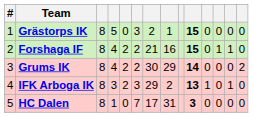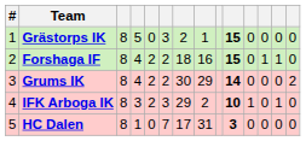 <table class="wikitable sortable">
 <tr>
 <th>#</th>
 <th>Team</th>
 <th></th>
 <th></th>
 <th></th>
 <th></th>
 <th></th>
 <th></th>
 <th></th>
 <th></th>
 <th></th>
 <th></th>
 <th></th>
 <th></th>
 </tr>
 <tr style="background: #D0F0C0;">
 <td>1</td>
 <td><strong><a href='#'>Grästorps IK</a></strong></td>
 <td style="text-align: center;">8</td>
 <td style="text-align: center;">5</td>
 <td style="text-align: center;">0</td>
 <td style="text-align: center;">3</td>
 <td style="text-align: center;">2</td>
 <td style="text-align: center;">1</td>
 <td style="text-align: center;"></td>
 <td style="text-align: center;"><strong>15</strong></td>
 <td style="text-align: center;">0</td>
 <td style="text-align: center;">0</td>
 <td style="text-align: center;">0</td>
 <td style="text-align: center;">0</td>
 </tr>
 <tr style="background: #D0F0C0;">
 <td>2</td>
 <td> <strong><a href='#'>Forshaga IF</a></strong></td>
 <td style="text-align: center;">8</td>
 <td style="text-align: center;">4</td>
 <td style="text-align: center;">2</td>
 <td style="text-align: center;">2</td>
-<td style="text-align: center;">21</td>
+<td style="text-align: center;">18</td>
 <td style="text-align: center;">16</td>
 <td style="text-align: center;"></td>
 <td style="text-align: center;"><strong>15</strong></td>
 <td style="text-align: center;">0</td>
 <td style="text-align: center;">1</td>
 <td style="text-align: center;">1</td>
 <td style="text-align: center;">0</td>
 </tr>
 <tr style="background: #FFCCCC;">
 <td>3</td>
 <td><strong><a href='#'>Grums IK</a></strong></td>
 <td style="text-align: center;">8</td>
 <td style="text-align: center;">4</td>
 <td style="text-align: center;">2</td>
 <td style="text-align: center;">2</td>
 <td style="text-align: center;">30</td>
 <td style="text-align: center;">29</td>
 <td style="text-align: center;"></td>
 <td style="text-align: center;"><strong>14</strong></td>
 <td style="text-align: center;">0</td>
 <td style="text-align: center;">0</td>
 <td style="text-align: center;">0</td>
 <td style="text-align: center;">2</td>
 </tr>
 <tr style="background: #FFCCCC;">
 <td>4</td>
 <td> <strong><a href='#'>IFK Arboga IK</a></strong></td>
 <td style="text-align: center;">8</td>
 <td style="text-align: center;">3</td>
 <td style="text-align: center;">2</td>
 <td style="text-align: center;">3</td>
 <td style="text-align: center;">29</td>
 <td style="text-align: center;">2</td>
 <td style="text-align: center;"></td>
-<td style="text-align: center;"><strong>13</strong></td>
+<td style="text-align: center;"><strong>10</strong></td>
 <td style="text-align: center;">1</td>
 <td style="text-align: center;">0</td>
 <td style="text-align: center;">1</td>
 <td style="text-align: center;">0</td>
 </tr>
 <tr style="background: #FFCCCC;">
 <td>5</td>
 <td><strong><a href='#'>HC Dalen</a></strong></td>
 <td style="text-align: center;">8</td>
 <td style="text-align: center;">1</td>
 <td style="text-align: center;">0</td>
 <td style="text-align: center;">7</td>
 <td style="text-align: center;">17</td>
 <td style="text-align: center;">31</td>
 <td style="text-align: center;"></td>
 <td style="text-align: center;"><strong>3</strong></td>
 <td style="text-align: center;">0</td>
 <td style="text-align: center;">0</td>
 <td style="text-align: center;">0</td>
 <td style="text-align: center;">0</td>
 </tr>
 </table>
